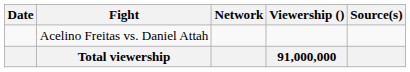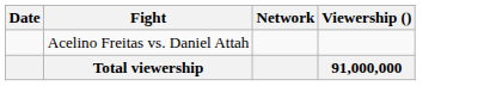 <table class="wikitable sortable">
 <tr>
 <th>Date</th>
 <th>Fight</th>
 <th>Network</th>
 <th>Viewership ()</th>
-<th>Source(s)</th>
 </tr>
 <tr>
 <td></td>
 <td>Acelino Freitas vs. Daniel Attah</td>
-<td></td>
 <td></td>
 <td></td>
 </tr>
 <tr>
 <th></th>
 <th>Total viewership</th>
 <th></th>
 <th>91,000,000</th>
-<th></th>
 </tr>
 </table>
